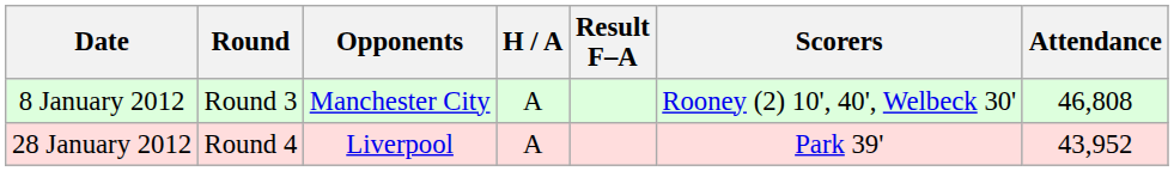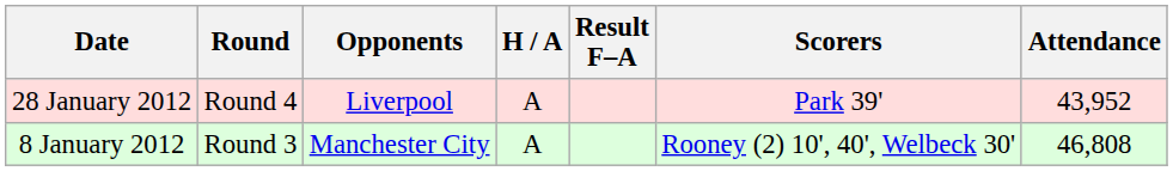 <table class="wikitable" style="text-align:center">
 <tr>
 <th>Date</th>
 <th>Round</th>
 <th>Opponents</th>
 <th>H / A</th>
 <th>Result<br>F–A</th>
 <th>Scorers</th>
 <th>Attendance</th>
 </tr>
+<tr bgcolor="ffdddd">
+<td>28 January 2012</td>
+<td>Round 4</td>
+<td><a href='#'>Liverpool</a></td>
+<td>A</td>
+<td></td>
+<td><a href='#'>Park</a> 39'</td>
+<td>43,952</td>
+</tr>
 <tr bgcolor="ddffdd">
 <td>8 January 2012</td>
 <td>Round 3</td>
 <td><a href='#'>Manchester City</a></td>
 <td>A</td>
 <td></td>
 <td><a href='#'>Rooney</a> (2) 10', 40', <a href='#'>Welbeck</a> 30'</td>
 <td>46,808</td>
 </tr>
-<tr bgcolor="ffdddd">
-<td>28 January 2012</td>
-<td>Round 4</td>
-<td><a href='#'>Liverpool</a></td>
-<td>A</td>
-<td></td>
-<td><a href='#'>Park</a> 39'</td>
-<td>43,952</td>
-</tr>
 </table>
